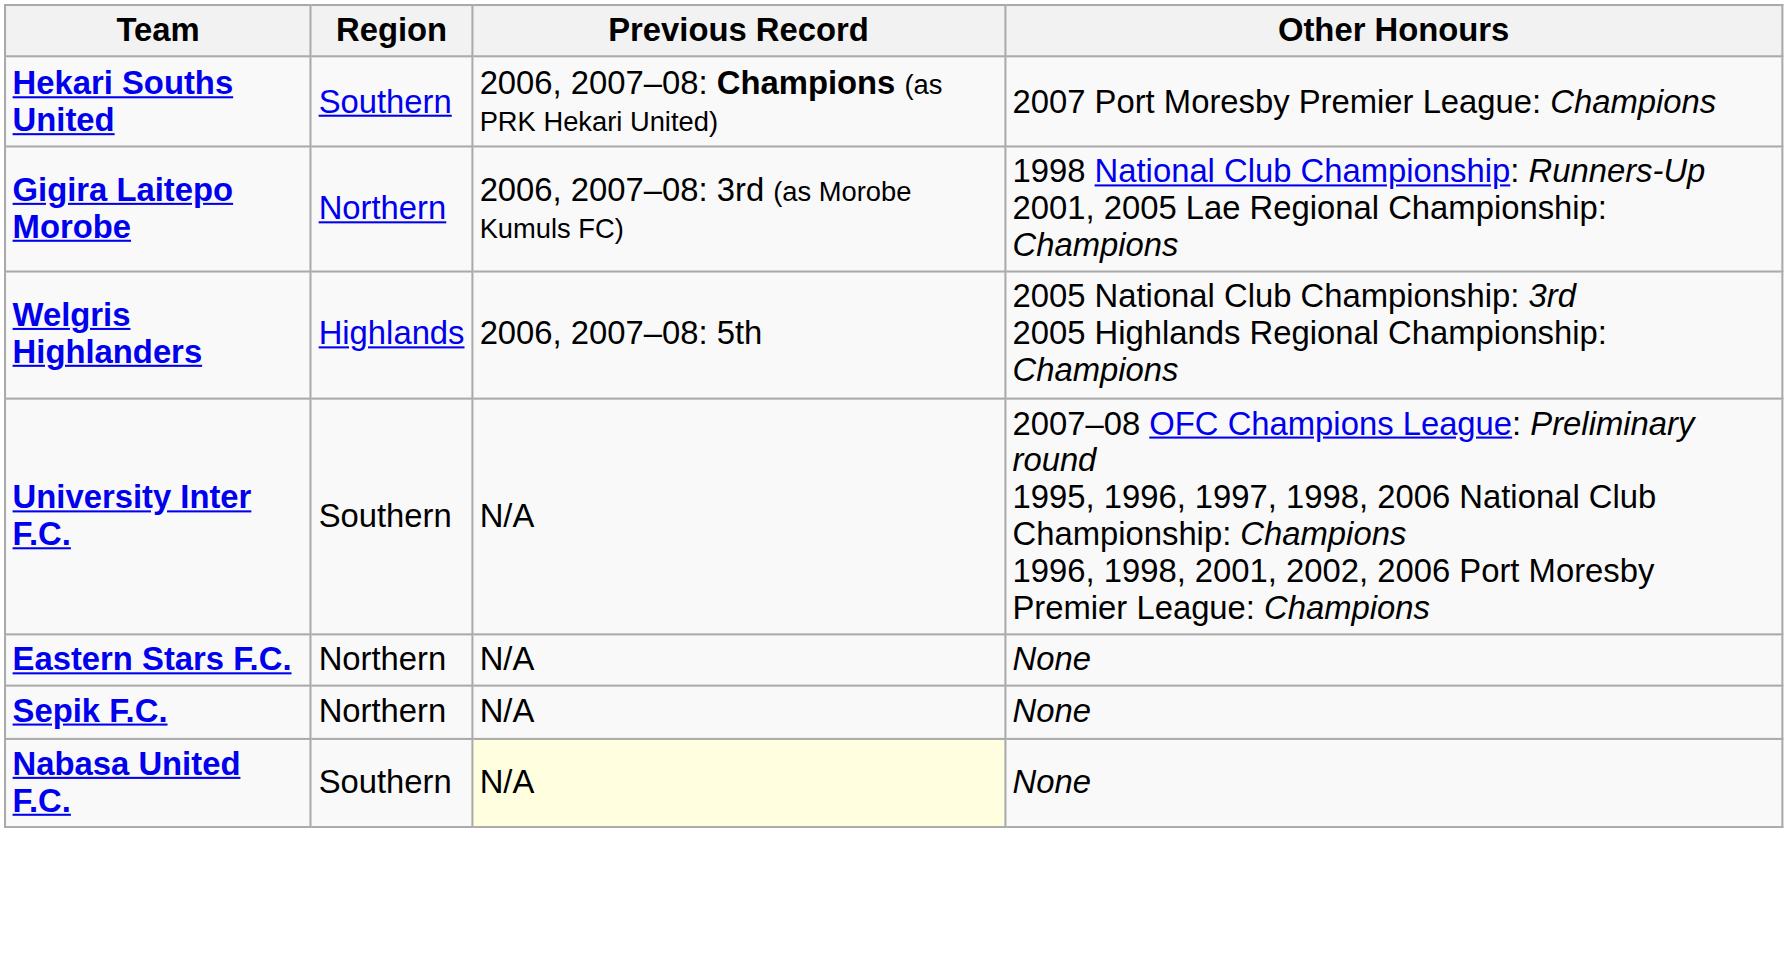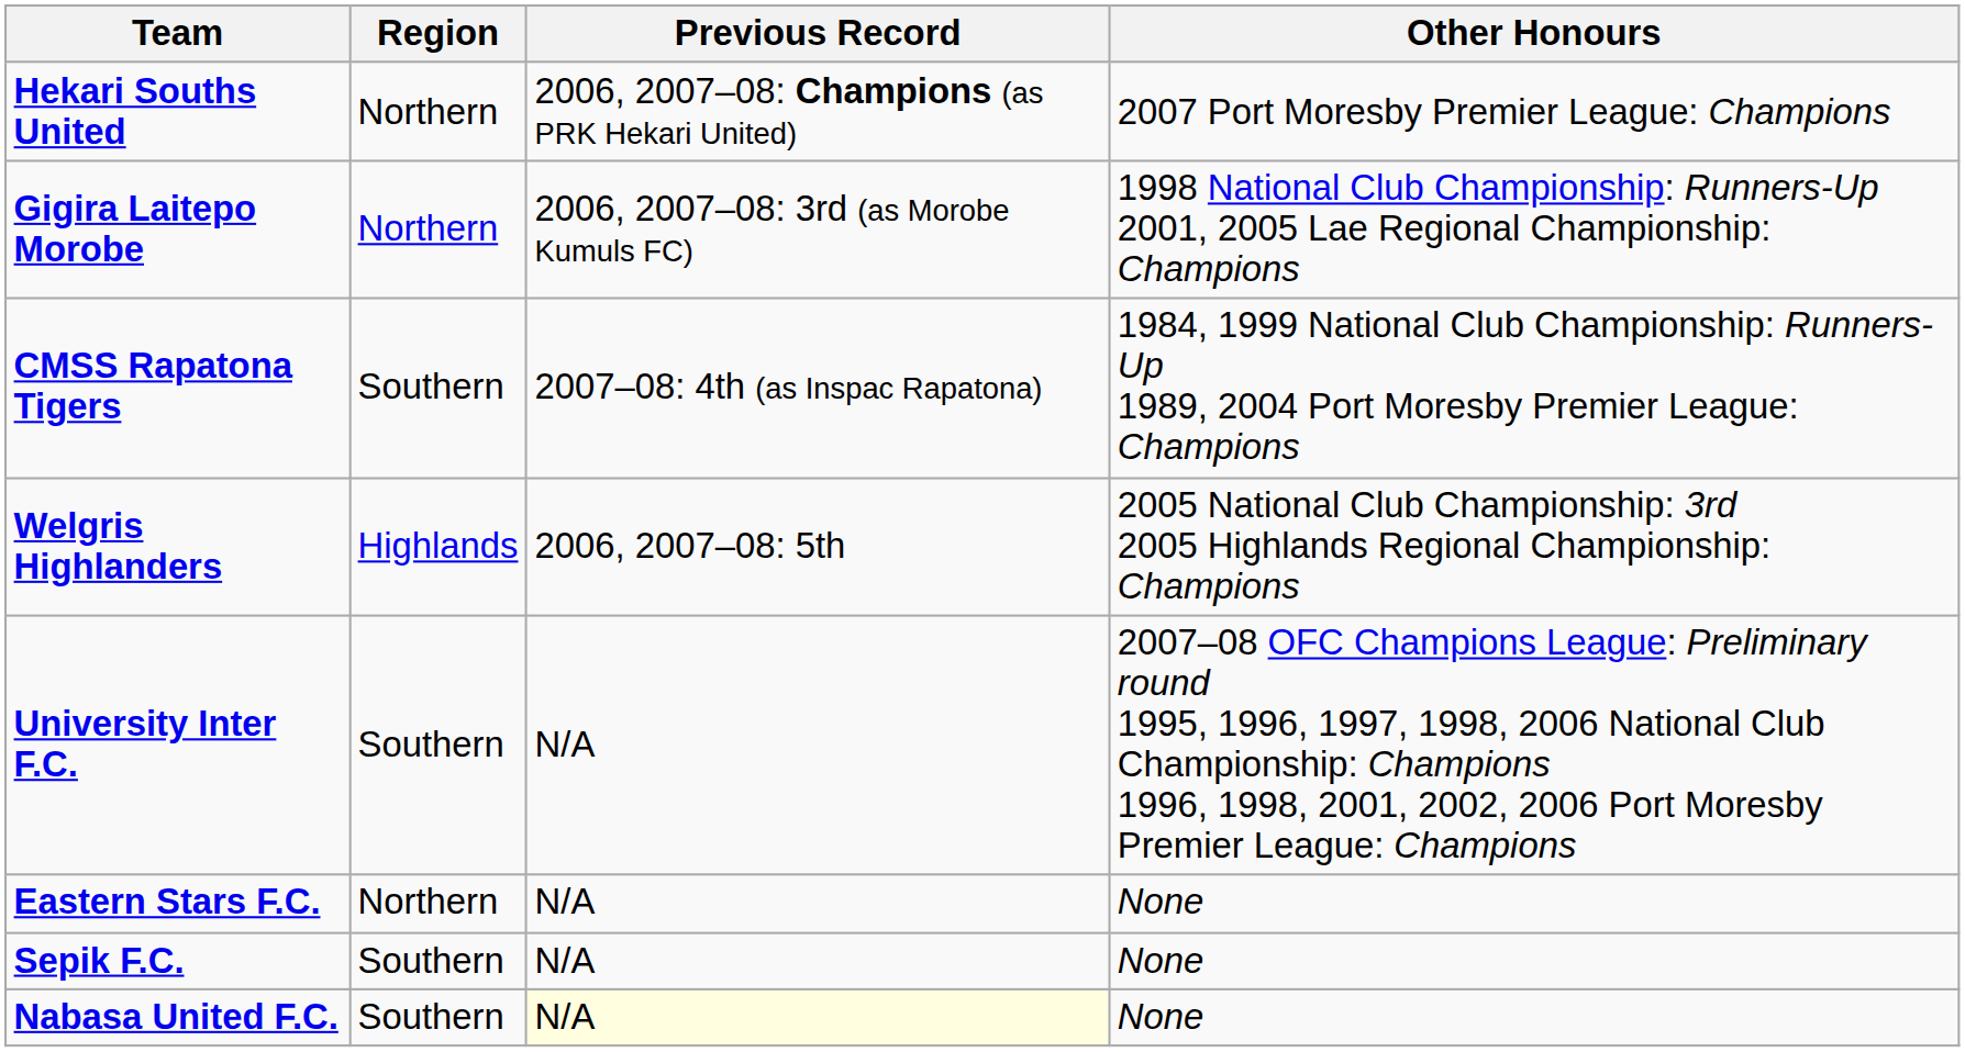 <table class="wikitable">
 <tr>
 <th>Team</th>
 <th>Region</th>
 <th>Previous Record</th>
 <th>Other Honours</th>
 </tr>
 <tr>
 <td><strong><a href='#'>Hekari Souths United</a></strong></td>
-<td><a href='#'>Southern</a></td>
+<td>Northern</td>
 <td>2006, 2007–08: <strong>Champions</strong> <small>(as PRK Hekari United)</small></td>
 <td>2007 Port Moresby Premier League: <em>Champions</em></td>
 </tr>
 <tr>
 <td><a href='#'><strong>Gigira Laitepo Morobe</strong></a></td>
 <td><a href='#'>Northern</a></td>
 <td>2006, 2007–08: 3rd <small>(as Morobe Kumuls FC)</small></td>
 <td>1998 <a href='#'>National Club Championship</a>: <em>Runners-Up</em><br>2001, 2005 Lae Regional Championship: <em>Champions</em></td>
+</tr>
+<tr>
+<td><a href='#'><strong>CMSS Rapatona Tigers</strong></a></td>
+<td>Southern</td>
+<td>2007–08: 4th <small>(as Inspac Rapatona)</small></td>
+<td>1984, 1999 National Club Championship: <em>Runners-Up</em><br>1989, 2004 Port Moresby Premier League: <em>Champions</em></td>
 </tr>
 <tr>
 <td><strong><a href='#'>Welgris Highlanders</a></strong></td>
 <td><a href='#'>Highlands</a></td>
 <td>2006, 2007–08: 5th</td>
 <td>2005 National Club Championship: <em>3rd</em><br>2005 Highlands Regional Championship: <em>Champions</em></td>
 </tr>
 <tr>
 <td><strong><a href='#'>University Inter F.C.</a></strong></td>
 <td>Southern</td>
 <td>N/A</td>
 <td>2007–08 <a href='#'>OFC Champions League</a>: <em>Preliminary round</em><br>1995, 1996, 1997, 1998, 2006 National Club Championship: <em>Champions</em><br>1996, 1998, 2001, 2002, 2006 Port Moresby Premier League: <em>Champions</em></td>
 </tr>
 <tr>
 <td><strong><a href='#'>Eastern Stars F.C.</a></strong></td>
 <td>Northern</td>
 <td>N/A</td>
 <td><em>None</em></td>
 </tr>
 <tr>
 <td><strong><a href='#'>Sepik F.C.</a></strong></td>
-<td>Northern</td>
+<td>Southern</td>
 <td>N/A</td>
 <td><em>None</em></td>
 </tr>
 <tr>
 <td><strong><a href='#'>Nabasa United F.C.</a></strong></td>
 <td>Southern</td>
 <td style="background: lightyellow;">N/A</td>
 <td><em>None</em></td>
 </tr>
 </table>
